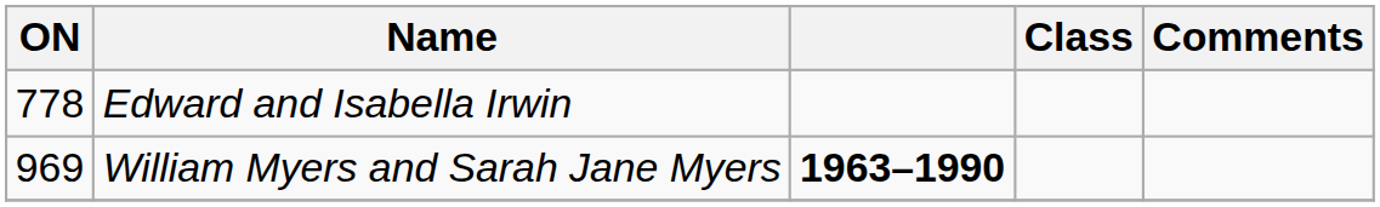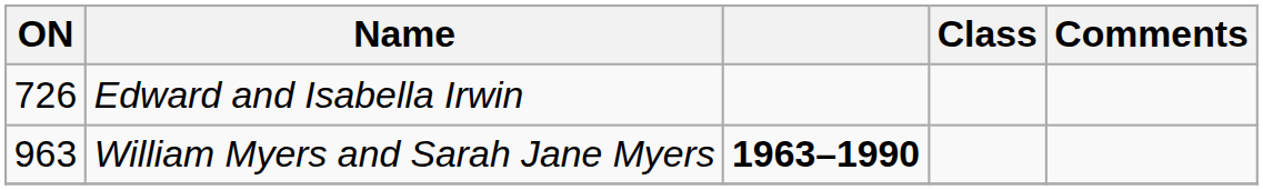 <table class="wikitable">
 <tr>
 <th>ON</th>
 <th>Name</th>
 <th></th>
 <th>Class</th>
 <th>Comments</th>
 </tr>
 <tr>
-<td>778</td>
+<td>726</td>
 <td><em>Edward and Isabella Irwin</em></td>
 <td></td>
 <td></td>
 <td></td>
 </tr>
 <tr>
-<td>969</td>
+<td>963</td>
 <td><em>William Myers and Sarah Jane Myers</em></td>
 <td><strong>1963–1990</strong></td>
 <td></td>
 <td></td>
 </tr>
 <tr>
 </tr>
 </table>
